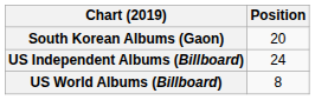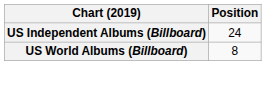 <table class="wikitable plainrowheaders" style="text-align:center">
 <tr>
 <th scope="col">Chart (2019)</th>
 <th scope="col">Position</th>
-</tr>
-<tr>
-<th scope="row">South Korean Albums (Gaon)</th>
-<td>20</td>
 </tr>
 <tr>
 <th scope="row">US Independent Albums (<em>Billboard</em>)</th>
 <td>24</td>
 </tr>
 <tr>
 <th scope="row">US World Albums (<em>Billboard</em>)</th>
 <td>8</td>
 </tr>
 </table>
